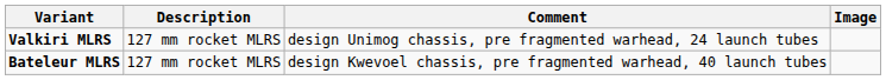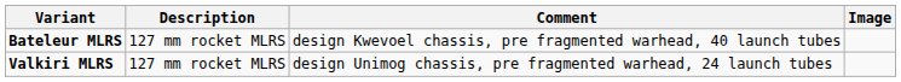 <table class="wikitable sortable">
 <tr>
 <th>Variant</th>
 <th>Description</th>
 <th>Comment</th>
 <th>Image</th>
 </tr>
 <tr>
+<td><strong>Bateleur MLRS</strong></td>
+<td>127 mm rocket MLRS</td>
+<td> design  Kwevoel chassis, pre fragmented warhead, 40 launch tubes</td>
+<td></td>
+</tr>
+<tr>
 <td><strong>Valkiri MLRS</strong></td>
 <td>127 mm rocket MLRS</td>
 <td> design Unimog chassis, pre fragmented warhead, 24 launch tubes</td>
 <td></td>
 </tr>
-<tr>
-<td><strong>Bateleur MLRS</strong></td>
-<td>127 mm rocket MLRS</td>
-<td> design  Kwevoel chassis, pre fragmented warhead, 40 launch tubes</td>
-<td></td>
-</tr>
 </table>
